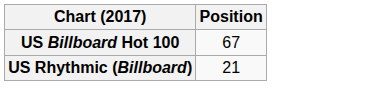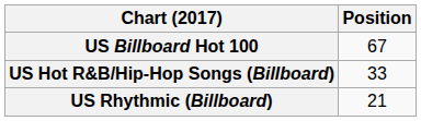 <table class="wikitable sortable plainrowheaders" style="text-align:center">
 <tr>
 <th scope="col">Chart (2017)</th>
 <th scope="col">Position</th>
 </tr>
 <tr>
 <th scope="row">US <em>Billboard</em> Hot 100</th>
 <td>67</td>
 </tr>
 <tr>
+<th scope="row">US Hot R&B/Hip-Hop Songs (<em>Billboard</em>)</th>
+<td>33</td>
+</tr>
+<tr>
 <th scope="row">US Rhythmic (<em>Billboard</em>)</th>
 <td>21</td>
 </tr>
 </table>
